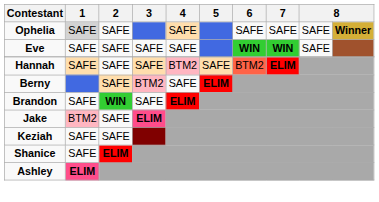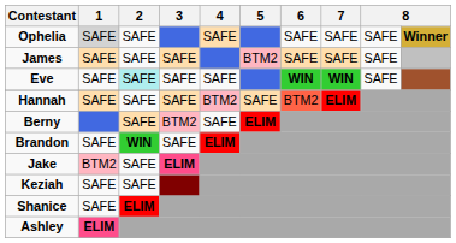 <table class="wikitable" border="2" style="text-align:center;font-size:96%">
 <tr>
 <th>Contestant</th>
 <th>1</th>
 <th>2</th>
 <th>3</th>
 <th>4</th>
 <th>5</th>
 <th>6</th>
 <th>7</th>
 <th colspan="2">8</th>
 </tr>
 <tr>
 <td><strong>Ophelia</strong></td>
 <td style="background: lightgrey;">SAFE</td>
 <td>SAFE</td>
 <td style="background:royalblue;"><strong></strong></td>
 <td style="background:NavajoWhite;">SAFE</td>
 <td style="background:royalblue;"><strong></strong></td>
 <td>SAFE</td>
 <td>SAFE</td>
 <td>SAFE</td>
 <td style="background:#D4AF37;"><strong>Winner</strong></td>
 </tr>
 <tr>
+<td><strong>James</strong></td>
+<td style="background:NavajoWhite;">SAFE</td>
+<td>SAFE</td>
+<td style="background:NavajoWhite;">SAFE</td>
+<td style="background:royalblue;"><strong></strong></td>
+<td style="background:lightpink;">BTM2</td>
+<td style="background:NavajoWhite;">SAFE</td>
+<td style="background:NavajoWhite;">SAFE</td>
+<td>SAFE</td>
+<td style="background:silver;"><strong></strong></td>
+</tr>
+<tr>
 <td><strong>Eve</strong></td>
 <td>SAFE</td>
-<td>SAFE</td>
+<td style="background: paleturquoise;">SAFE</td>
 <td>SAFE</td>
 <td>SAFE</td>
 <td style="background:royalblue;"><strong></strong></td>
 <td style="background:limegreen;"><strong>WIN</strong></td>
 <td style="background:limegreen;"><strong>WIN</strong></td>
 <td>SAFE</td>
 <td style="background:sienna;"></td>
 </tr>
 <tr>
 </tr>
 <tr>
 <td><strong>Hannah</strong></td>
 <td style="background:NavajoWhite;">SAFE</td>
 <td>SAFE</td>
 <td style="background:NavajoWhite;">SAFE</td>
 <td style="background:lightpink;">BTM2</td>
 <td style="background:NavajoWhite;">SAFE</td>
 <td style="background:tomato;">BTM2</td>
 <td style="background:red;"><strong>ELIM</strong></td>
 <td bgcolor="darkgray" colspan="2"></td>
 </tr>
 <tr>
 <td><strong>Berny</strong></td>
 <td style="background:royalblue;"><strong></strong></td>
 <td style="background:NavajoWhite;">SAFE</td>
 <td style="background:lightpink;">BTM2</td>
 <td>SAFE</td>
 <td style="background:red;"><strong>ELIM</strong></td>
 <td bgcolor="darkgray" colspan="4"></td>
 </tr>
 <tr>
 <td><strong>Brandon</strong></td>
 <td>SAFE</td>
 <td style="background:limegreen;"><strong>WIN</strong></td>
 <td>SAFE</td>
 <td style="background:red;"><strong>ELIM</strong></td>
 <td bgcolor="darkgray" colspan="5"></td>
 </tr>
 <tr>
 <td><strong>Jake</strong></td>
 <td style="background:lightpink;">BTM2</td>
 <td>SAFE</td>
 <td style="background: #ff4d8b;"><strong>ELIM</strong></td>
 <td bgcolor="darkgray" colspan="6"></td>
 </tr>
 <tr>
 <td><strong>Keziah</strong></td>
 <td>SAFE</td>
 <td>SAFE</td>
 <td style="background:maroon;"></td>
 <td bgcolor="darkgray" colspan="6"></td>
 </tr>
 <tr>
 <td><strong>Shanice</strong></td>
 <td>SAFE</td>
 <td style="background:red;"><strong>ELIM</strong></td>
 <td bgcolor="darkgray" colspan="7"></td>
 </tr>
 <tr>
 <td><strong>Ashley</strong></td>
 <td style="background: #ff4d8b;"><strong>ELIM</strong></td>
 <td bgcolor="darkgray" colspan="8"></td>
 </tr>
 </table>
